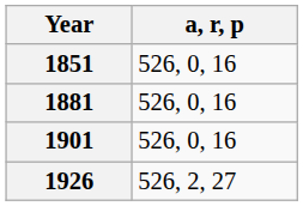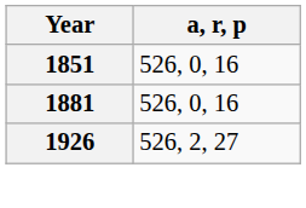 <table class="wikitable" style="margin:0 0 0 3em; border:1px solid darkgrey;">
 <tr>
 <th style="width:75px;">Year</th>
 <th style="width:100px;">a, r, p</th>
 </tr>
 <tr>
 <th>1851</th>
 <td>526, 0, 16 </td>
 </tr>
 <tr>
 <th>1881</th>
 <td>526, 0, 16 </td>
 </tr>
 <tr>
-<th>1901</th>
-<td>526, 0, 16 </td>
-</tr>
-<tr>
 <th>1926</th>
 <td>526, 2, 27 </td>
 </tr>
 </table>
